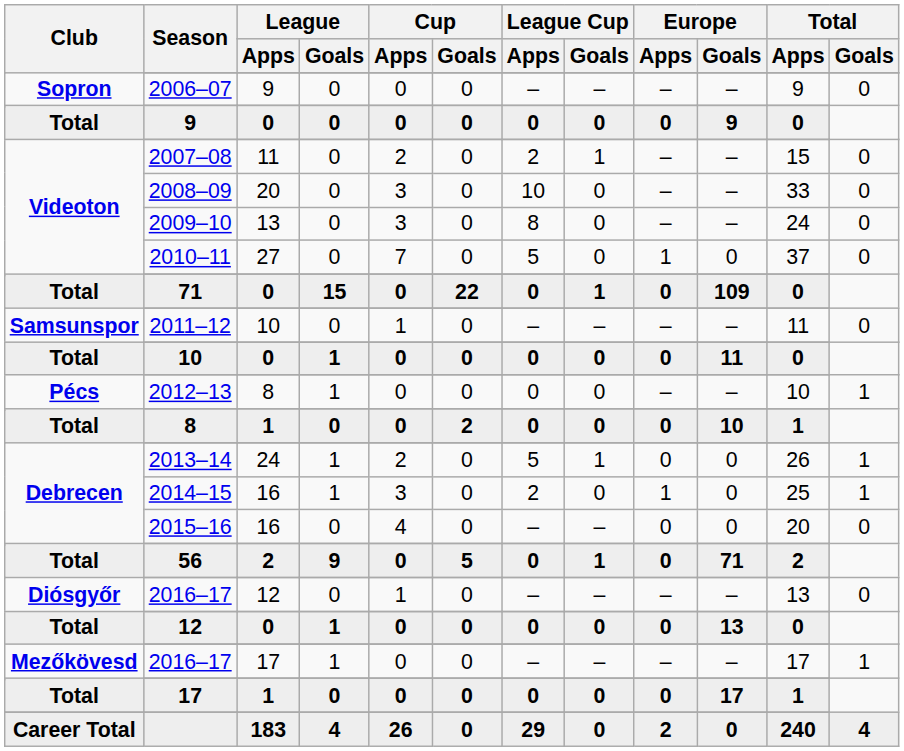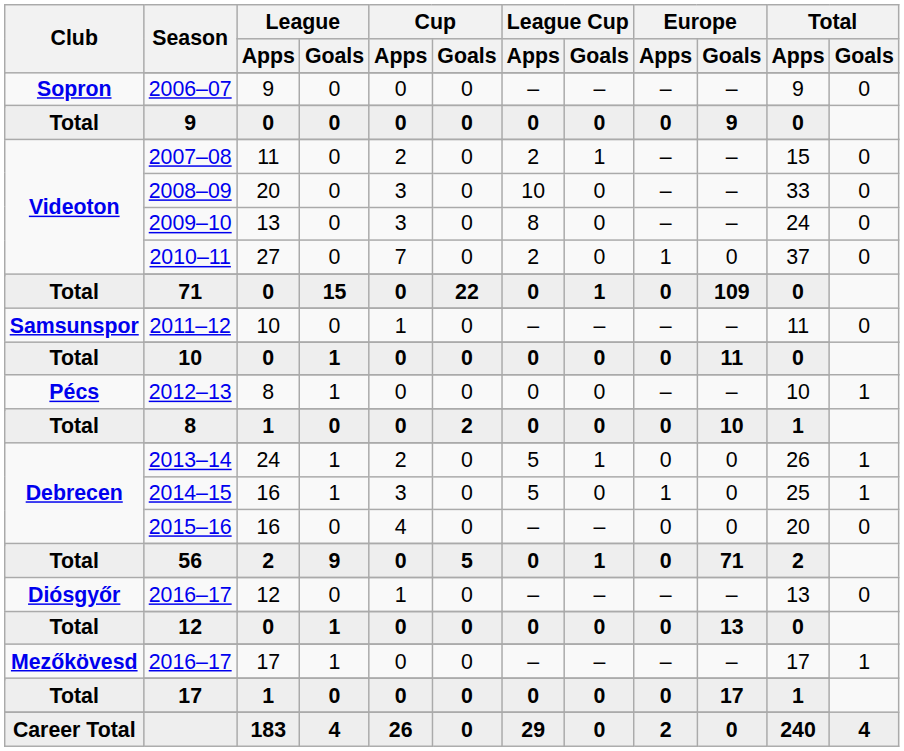 <table class="wikitable" style="font-size:90%; text-align: center;">
 <tr>
 <th rowspan="2">Club</th>
 <th rowspan="2">Season</th>
 <th colspan="2">League</th>
 <th colspan="2">Cup</th>
 <th colspan="2">League Cup</th>
 <th colspan="2">Europe</th>
 <th colspan="2">Total</th>
 </tr>
 <tr>
 <th>Apps</th>
 <th>Goals</th>
 <th>Apps</th>
 <th>Goals</th>
 <th>Apps</th>
 <th>Goals</th>
 <th>Apps</th>
 <th>Goals</th>
 <th>Apps</th>
 <th>Goals</th>
 </tr>
 <tr ||-||-||-|->
 <td rowspan="3" valign="center"><strong><a href='#'>Sopron</a></strong></td>
 </tr>
 <tr>
 <td><a href='#'>2006–07</a></td>
 <td>9</td>
 <td>0</td>
 <td>0</td>
 <td>0</td>
 <td>–</td>
 <td>–</td>
 <td>–</td>
 <td>–</td>
 <td>9</td>
 <td>0</td>
 </tr>
 <tr>
 </tr>
 <tr style="font-weight:bold; background-color:#eeeeee;">
 <td>Total</td>
 <td>9</td>
 <td>0</td>
 <td>0</td>
 <td>0</td>
 <td>0</td>
 <td>0</td>
 <td>0</td>
 <td>0</td>
 <td>9</td>
 <td>0</td>
 </tr>
 <tr>
 <td rowspan="6" valign="center"><strong><a href='#'>Videoton</a></strong></td>
 </tr>
 <tr>
 <td><a href='#'>2007–08</a></td>
 <td>11</td>
 <td>0</td>
 <td>2</td>
 <td>0</td>
 <td>2</td>
 <td>1</td>
 <td>–</td>
 <td>–</td>
 <td>15</td>
 <td>0</td>
 </tr>
 <tr>
 <td><a href='#'>2008–09</a></td>
 <td>20</td>
 <td>0</td>
 <td>3</td>
 <td>0</td>
 <td>10</td>
 <td>0</td>
 <td>–</td>
 <td>–</td>
 <td>33</td>
 <td>0</td>
 </tr>
 <tr>
 <td><a href='#'>2009–10</a></td>
 <td>13</td>
 <td>0</td>
 <td>3</td>
 <td>0</td>
 <td>8</td>
 <td>0</td>
 <td>–</td>
 <td>–</td>
 <td>24</td>
 <td>0</td>
 </tr>
 <tr>
 <td><a href='#'>2010–11</a></td>
 <td>27</td>
 <td>0</td>
 <td>7</td>
 <td>0</td>
-<td>5</td>
+<td>2</td>
 <td>0</td>
 <td>1</td>
 <td>0</td>
 <td>37</td>
 <td>0</td>
 </tr>
 <tr>
 </tr>
 <tr style="font-weight:bold; background-color:#eeeeee;">
 <td>Total</td>
 <td>71</td>
 <td>0</td>
 <td>15</td>
 <td>0</td>
 <td>22</td>
 <td>0</td>
 <td>1</td>
 <td>0</td>
 <td>109</td>
 <td>0</td>
 </tr>
 <tr>
 <td rowspan="3" valign="center"><strong><a href='#'>Samsunspor</a></strong></td>
 </tr>
 <tr>
 <td><a href='#'>2011–12</a></td>
 <td>10</td>
 <td>0</td>
 <td>1</td>
 <td>0</td>
 <td>–</td>
 <td>–</td>
 <td>–</td>
 <td>–</td>
 <td>11</td>
 <td>0</td>
 </tr>
 <tr>
 </tr>
 <tr style="font-weight:bold; background-color:#eeeeee;">
 <td>Total</td>
 <td>10</td>
 <td>0</td>
 <td>1</td>
 <td>0</td>
 <td>0</td>
 <td>0</td>
 <td>0</td>
 <td>0</td>
 <td>11</td>
 <td>0</td>
 </tr>
 <tr>
 <td rowspan="3" valign="center"><strong><a href='#'>Pécs</a></strong></td>
 </tr>
 <tr>
 <td><a href='#'>2012–13</a></td>
 <td>8</td>
 <td>1</td>
 <td>0</td>
 <td>0</td>
 <td>0</td>
 <td>0</td>
 <td>–</td>
 <td>–</td>
 <td>10</td>
 <td>1</td>
 </tr>
 <tr>
 </tr>
 <tr style="font-weight:bold; background-color:#eeeeee;">
 <td>Total</td>
 <td>8</td>
 <td>1</td>
 <td>0</td>
 <td>0</td>
 <td>2</td>
 <td>0</td>
 <td>0</td>
 <td>0</td>
 <td>10</td>
 <td>1</td>
 </tr>
 <tr>
 <td rowspan="5" valign="center"><strong><a href='#'>Debrecen</a></strong></td>
 </tr>
 <tr>
 <td><a href='#'>2013–14</a></td>
 <td>24</td>
 <td>1</td>
 <td>2</td>
 <td>0</td>
 <td>5</td>
 <td>1</td>
 <td>0</td>
 <td>0</td>
 <td>26</td>
 <td>1</td>
 </tr>
 <tr>
 <td><a href='#'>2014–15</a></td>
 <td>16</td>
 <td>1</td>
 <td>3</td>
 <td>0</td>
-<td>2</td>
+<td>5</td>
 <td>0</td>
 <td>1</td>
 <td>0</td>
 <td>25</td>
 <td>1</td>
 </tr>
 <tr>
 <td><a href='#'>2015–16</a></td>
 <td>16</td>
 <td>0</td>
 <td>4</td>
 <td>0</td>
 <td>–</td>
 <td>–</td>
 <td>0</td>
 <td>0</td>
 <td>20</td>
 <td>0</td>
 </tr>
 <tr>
 </tr>
 <tr style="font-weight:bold; background-color:#eeeeee;">
 <td>Total</td>
 <td>56</td>
 <td>2</td>
 <td>9</td>
 <td>0</td>
 <td>5</td>
 <td>0</td>
 <td>1</td>
 <td>0</td>
 <td>71</td>
 <td>2</td>
 </tr>
 <tr>
 <td rowspan="3" valign="center"><strong><a href='#'>Diósgyőr</a></strong></td>
 </tr>
 <tr>
 <td><a href='#'>2016–17</a></td>
 <td>12</td>
 <td>0</td>
 <td>1</td>
 <td>0</td>
 <td>–</td>
 <td>–</td>
 <td>–</td>
 <td>–</td>
 <td>13</td>
 <td>0</td>
 </tr>
 <tr>
 </tr>
 <tr style="font-weight:bold; background-color:#eeeeee;">
 <td>Total</td>
 <td>12</td>
 <td>0</td>
 <td>1</td>
 <td>0</td>
 <td>0</td>
 <td>0</td>
 <td>0</td>
 <td>0</td>
 <td>13</td>
 <td>0</td>
 </tr>
 <tr>
 <td rowspan="3" valign="center"><strong><a href='#'>Mezőkövesd</a></strong></td>
 </tr>
 <tr>
 <td><a href='#'>2016–17</a></td>
 <td>17</td>
 <td>1</td>
 <td>0</td>
 <td>0</td>
 <td>–</td>
 <td>–</td>
 <td>–</td>
 <td>–</td>
 <td>17</td>
 <td>1</td>
 </tr>
 <tr>
 </tr>
 <tr style="font-weight:bold; background-color:#eeeeee;">
 <td>Total</td>
 <td>17</td>
 <td>1</td>
 <td>0</td>
 <td>0</td>
 <td>0</td>
 <td>0</td>
 <td>0</td>
 <td>0</td>
 <td>17</td>
 <td>1</td>
 </tr>
 <tr>
 </tr>
 <tr style="font-weight:bold; background-color:#eeeeee;">
 <td valign="top"><strong>Career Total</strong></td>
 <td></td>
 <td><strong>183</strong></td>
 <td><strong>4</strong></td>
 <td><strong>26</strong></td>
 <td><strong>0</strong></td>
 <td><strong>29</strong></td>
 <td><strong>0</strong></td>
 <td><strong>2</strong></td>
 <td><strong>0</strong></td>
 <td><strong>240</strong></td>
 <td><strong>4</strong></td>
 </tr>
 </table>
